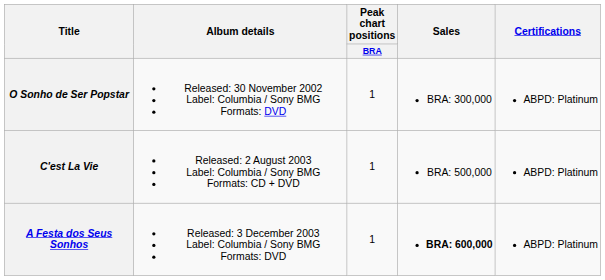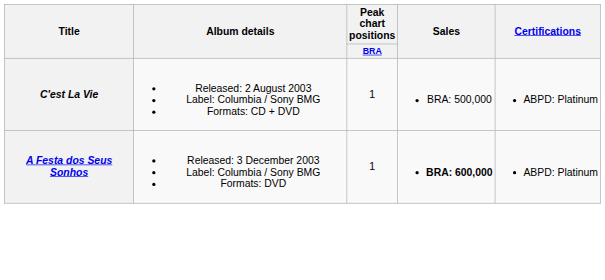 <table class="wikitable plainrowheaders" style="text-align:center;" border="1">
 <tr>
 <th scope="col" rowspan="2" style="width:12em;">Title</th>
 <th scope="col" rowspan="2" style="width:20em;">Album details</th>
 <th scope="col" colspan="1">Peak chart positions</th>
 <th scope="col" rowspan="2">Sales</th>
 <th scope="col" rowspan="2"><a href='#'>Certifications</a></th>
 </tr>
 <tr>
 <th scope="col" style="width:3em;font-size:85%;"><a href='#'>BRA</a></th>
-</tr>
-<tr>
-<th scope="row"><strong><em>O Sonho de Ser Popstar</em></strong></th>
-<td><br><ul><li>Released: 30 November 2002</li><li>Label: Columbia / Sony BMG</li><li>Formats: <a href='#'>DVD</a></li></ul></td>
-<td>1</td>
-<td><br><ul><li>BRA: 300,000</li></ul></td>
-<td><br><ul><li>ABPD: Platinum</li></ul></td>
 </tr>
 <tr>
 <th scope="row"><strong><em>C'est La Vie</em></strong></th>
 <td><br><ul><li>Released: 2 August 2003</li><li>Label: Columbia / Sony BMG</li><li>Formats: CD + DVD</li></ul></td>
 <td>1</td>
 <td><br><ul><li>BRA: 500,000</li></ul></td>
 <td><br><ul><li>ABPD: Platinum</li></ul></td>
 </tr>
 <tr>
 <th scope="row"><strong><em><a href='#'>A Festa dos Seus Sonhos</a></em></strong></th>
 <td><br><ul><li>Released: 3 December 2003</li><li>Label: Columbia / Sony BMG</li><li>Formats: DVD</li></ul></td>
 <td>1</td>
 <td><strong><br><ul><li>BRA: 600,000</li></ul></strong></td>
 <td><br><ul><li>ABPD: Platinum</li></ul></td>
 </tr>
 </table>
